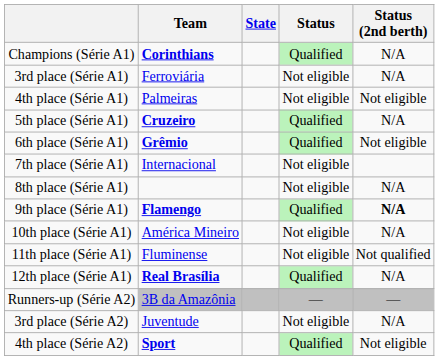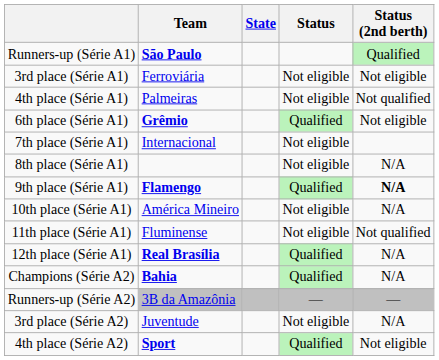 <table class="wikitable" style="text-align:center">
 <tr>
 <th></th>
 <th>Team</th>
 <th><a href='#'>State</a></th>
 <th>Status</th>
 <th>Status<br>(2nd berth)</th>
 </tr>
 <tr>
-<td>Champions (Série A1)</td>
-<td align=left><strong><a href='#'>Corinthians</a></strong></td>
+<td>Runners-up (Série A1)</td>
+<td align=left><strong><a href='#'>São Paulo</a></strong></td>
 <td align=left></td>
+<td></td>
 <td bgcolor=#BBF3BB>Qualified</td>
-<td>N/A</td>
 </tr>
 <tr>
 <td>3rd place (Série A1)</td>
 <td align=left><a href='#'>Ferroviária</a></td>
 <td align=left></td>
 <td>Not eligible</td>
-<td>N/A</td>
+<td>Not eligible</td>
 </tr>
 <tr>
 <td>4th place (Série A1)</td>
 <td align=left><a href='#'>Palmeiras</a></td>
 <td align=left></td>
 <td>Not eligible</td>
-<td>Not eligible</td>
-</tr>
-<tr>
-<td>5th place (Série A1)</td>
-<td align=left><strong><a href='#'>Cruzeiro</a></strong></td>
-<td align=left></td>
-<td bgcolor=#BBF3BB>Qualified</td>
-<td>N/A</td>
+<td>Not qualified</td>
 </tr>
 <tr>
 <td>6th place (Série A1)</td>
 <td align=left><strong><a href='#'>Grêmio</a></strong></td>
 <td align=left></td>
 <td bgcolor=#BBF3BB>Qualified</td>
 <td>Not eligible</td>
 </tr>
 <tr>
 <td>7th place (Série A1)</td>
 <td align=left><a href='#'>Internacional</a></td>
 <td align=left></td>
 <td>Not eligible</td>
 <td></td>
 </tr>
 <tr>
 <td>8th place (Série A1)</td>
 <td align=left></td>
 <td align=left></td>
 <td>Not eligible</td>
 <td>N/A</td>
 </tr>
 <tr>
 <td>9th place (Série A1)</td>
 <td align=left><strong><a href='#'>Flamengo</a></strong></td>
 <td align=left></td>
 <td bgcolor=#BBF3BB>Qualified</td>
 <td><strong>N/A</strong></td>
 </tr>
 <tr>
 <td>10th place (Série A1)</td>
 <td align=left><a href='#'>América Mineiro</a></td>
 <td align=left></td>
 <td>Not eligible</td>
 <td>N/A</td>
 </tr>
 <tr>
 <td>11th place (Série A1)</td>
 <td align=left><a href='#'>Fluminense</a></td>
 <td align=left></td>
 <td>Not eligible</td>
 <td>Not qualified</td>
 </tr>
 <tr>
 <td>12th place (Série A1)</td>
 <td align=left><strong><a href='#'>Real Brasília</a></strong></td>
 <td align=left></td>
 <td bgcolor=#BBF3BB>Qualified</td>
 <td>N/A</td>
 </tr>
 <tr>
+<td>Champions (Série A2)</td>
+<td align=left><strong><a href='#'>Bahia</a></strong></td>
+<td align=left></td>
+<td bgcolor=#BBF3BB>Qualified</td>
+<td>N/A</td>
+</tr>
+<tr>
 <td>Runners-up (Série A2)</td>
 <td align=left bgcolor=silver><a href='#'>3B da Amazônia</a></td>
 <td align=left bgcolor=silver></td>
 <td bgcolor=silver>—</td>
 <td bgcolor=silver>—</td>
 </tr>
 <tr>
 <td>3rd place (Série A2)</td>
 <td align=left><a href='#'>Juventude</a></td>
 <td align=left></td>
 <td>Not eligible</td>
 <td>N/A</td>
 </tr>
 <tr>
 <td>4th place (Série A2)</td>
 <td align=left><strong><a href='#'>Sport</a></strong></td>
 <td align=left></td>
 <td bgcolor=#BBF3BB>Qualified</td>
 <td>Not eligible</td>
 </tr>
 </table>
